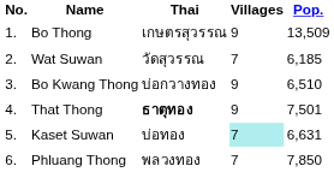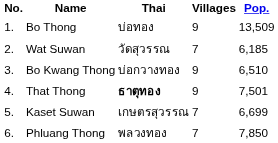 <table>
 <tr>
 <th>No.</th>
 <th>Name</th>
 <th>Thai</th>
 <th>Villages</th>
 <th><a href='#'>Pop.</a></th>
 </tr>
 <tr>
 <td>1.</td>
 <td>Bo Thong</td>
-<td>เกษตรสุวรรณ</td>
+<td>บ่อทอง</td>
 <td>9</td>
 <td>13,509</td>
 </tr>
 <tr>
 <td>2.</td>
 <td>Wat Suwan</td>
 <td>วัดสุวรรณ</td>
 <td>7</td>
 <td>6,185</td>
 </tr>
 <tr>
 <td>3.</td>
 <td>Bo Kwang Thong</td>
 <td>บ่อกวางทอง</td>
 <td>9</td>
 <td>6,510</td>
 </tr>
 <tr>
 <td>4.</td>
 <td>That Thong</td>
 <td><strong>ธาตุทอง</strong></td>
 <td>9</td>
 <td>7,501</td>
 </tr>
 <tr>
 <td>5.</td>
 <td>Kaset Suwan</td>
-<td>บ่อทอง</td>
-<td style="background: paleturquoise;">7</td>
-<td>6,631</td>
+<td>เกษตรสุวรรณ</td>
+<td>7</td>
+<td>6,699</td>
 </tr>
 <tr>
 <td>6.</td>
 <td>Phluang Thong</td>
 <td>พลวงทอง</td>
 <td>7</td>
 <td>7,850</td>
 </tr>
 </table>
